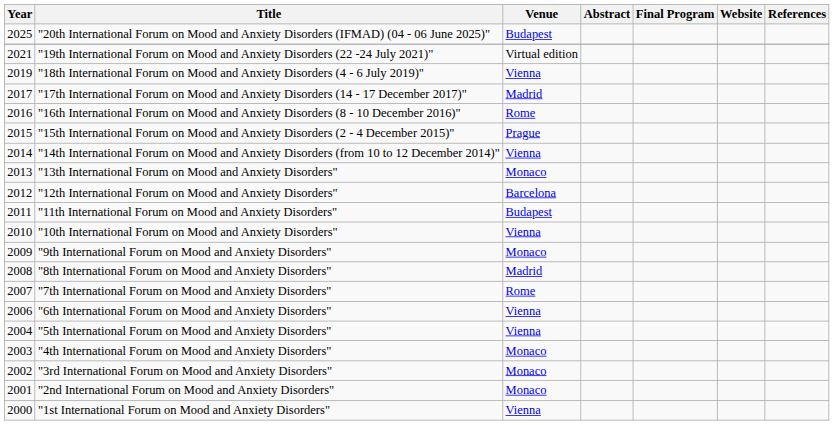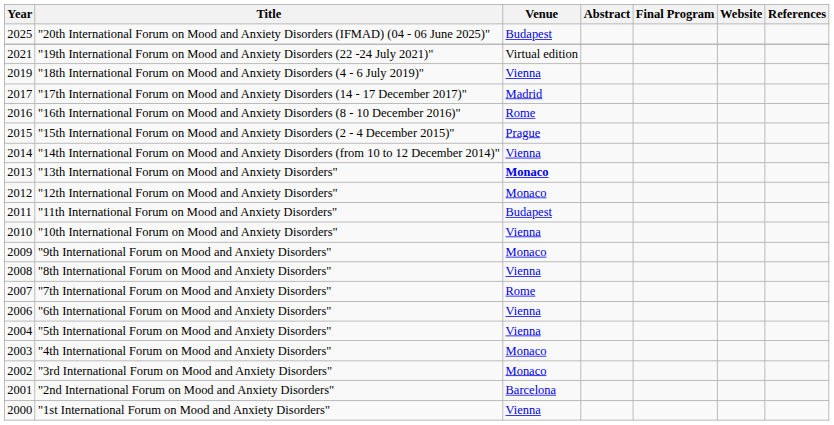 <table class="wikitable sortable" style="text-align:left;">
 <tr>
 <th>Year</th>
 <th>Title</th>
 <th>Venue</th>
 <th>Abstract</th>
 <th>Final Program</th>
 <th>Website</th>
 <th>References</th>
 </tr>
 <tr>
 <td>2025</td>
 <td>"20th International Forum on Mood and Anxiety Disorders (IFMAD) (04 - 06 June 2025)"</td>
 <td><a href='#'>Budapest</a></td>
 <td></td>
 <td></td>
 <td></td>
 <td></td>
 </tr>
 <tr>
 </tr>
 <tr>
 <td>2021</td>
 <td>"19th International Forum on Mood and Anxiety Disorders (22 -24 July 2021)"</td>
 <td>Virtual edition</td>
 <td></td>
 <td></td>
 <td></td>
 <td></td>
 </tr>
 <tr>
 <td>2019</td>
 <td>"18th International Forum on Mood and Anxiety Disorders (4 - 6 July 2019)"</td>
 <td><a href='#'>Vienna</a></td>
 <td></td>
 <td></td>
 <td></td>
 <td></td>
 </tr>
 <tr>
 <td>2017</td>
 <td style="text-align:left;">"17th International Forum on Mood and Anxiety Disorders (14 - 17 December 2017)"</td>
 <td><a href='#'>Madrid</a></td>
 <td></td>
 <td></td>
 <td></td>
 <td></td>
 </tr>
 <tr>
 <td>2016</td>
 <td style="text-align:left;">"16th International Forum on Mood and Anxiety Disorders (8 - 10 December 2016)"</td>
 <td><a href='#'>Rome</a></td>
 <td></td>
 <td></td>
 <td></td>
 <td></td>
 </tr>
 <tr>
 <td>2015</td>
 <td style="text-align:left;">"15th International Forum on Mood and Anxiety Disorders (2 - 4 December 2015)"</td>
 <td><a href='#'>Prague</a></td>
 <td></td>
 <td></td>
 <td></td>
 <td></td>
 </tr>
 <tr>
 <td>2014</td>
 <td style="text-align:left;">"14th International Forum on Mood and Anxiety Disorders (from 10 to 12 December 2014)"</td>
 <td><a href='#'>Vienna</a></td>
 <td></td>
 <td></td>
 <td></td>
 <td></td>
 </tr>
 <tr>
 <td>2013</td>
 <td style="text-align:left;">"13th International Forum on Mood and Anxiety Disorders"</td>
-<td><a href='#'>Monaco</a></td>
+<td><strong><a href='#'>Monaco</a></strong></td>
 <td></td>
 <td></td>
 <td></td>
 <td></td>
 </tr>
 <tr>
 <td>2012</td>
 <td style="text-align:left;">"12th International Forum on Mood and Anxiety Disorders"</td>
-<td><a href='#'>Barcelona</a></td>
+<td><a href='#'>Monaco</a></td>
 <td></td>
 <td></td>
 <td></td>
 <td></td>
 </tr>
 <tr>
 <td>2011</td>
 <td style="text-align:left;">"11th International Forum on Mood and Anxiety Disorders"</td>
 <td><a href='#'>Budapest</a></td>
 <td></td>
 <td></td>
 <td></td>
 <td></td>
 </tr>
 <tr>
 <td>2010</td>
 <td style="text-align:left;">"10th International Forum on Mood and Anxiety Disorders"</td>
 <td><a href='#'>Vienna</a></td>
 <td></td>
 <td></td>
 <td></td>
 <td></td>
 </tr>
 <tr>
 <td>2009</td>
 <td style="text-align:left;">"9th International Forum on Mood and Anxiety Disorders"</td>
 <td><a href='#'>Monaco</a></td>
 <td></td>
 <td></td>
 <td></td>
 <td></td>
 </tr>
 <tr>
 <td>2008</td>
 <td style="text-align:left;">"8th International Forum on Mood and Anxiety Disorders"</td>
-<td><a href='#'>Madrid</a></td>
+<td><a href='#'>Vienna</a></td>
 <td></td>
 <td></td>
 <td></td>
 <td></td>
 </tr>
 <tr>
 <td>2007</td>
 <td style="text-align:left;">"7th International Forum on Mood and Anxiety Disorders"</td>
 <td><a href='#'>Rome</a></td>
 <td></td>
 <td></td>
 <td></td>
 <td></td>
 </tr>
 <tr>
 <td>2006</td>
 <td style="text-align:left;">"6th International Forum on Mood and Anxiety Disorders"</td>
 <td><a href='#'>Vienna</a></td>
 <td></td>
 <td></td>
 <td></td>
 <td></td>
 </tr>
 <tr>
 <td>2004</td>
 <td style="text-align:left;">"5th International Forum on Mood and Anxiety Disorders"</td>
 <td><a href='#'>Vienna</a></td>
 <td></td>
 <td></td>
 <td></td>
 <td></td>
 </tr>
 <tr>
 <td>2003</td>
 <td style="text-align:left;">"4th International Forum on Mood and Anxiety Disorders"</td>
 <td><a href='#'>Monaco</a></td>
 <td></td>
 <td></td>
 <td></td>
 <td></td>
 </tr>
 <tr>
 <td>2002</td>
 <td style="text-align:left;">"3rd International Forum on Mood and Anxiety Disorders"</td>
 <td><a href='#'>Monaco</a></td>
 <td></td>
 <td></td>
 <td></td>
 <td></td>
 </tr>
 <tr>
 <td>2001</td>
 <td style="text-align:left;">"2nd International Forum on Mood and Anxiety Disorders"</td>
-<td><a href='#'>Monaco</a></td>
+<td><a href='#'>Barcelona</a></td>
 <td></td>
 <td></td>
 <td></td>
 <td></td>
 </tr>
 <tr>
 <td>2000</td>
 <td style="text-align:left;">"1st International Forum on Mood and Anxiety Disorders"</td>
 <td><a href='#'>Vienna</a></td>
 <td></td>
 <td></td>
 <td></td>
 <td></td>
 </tr>
 </table>
